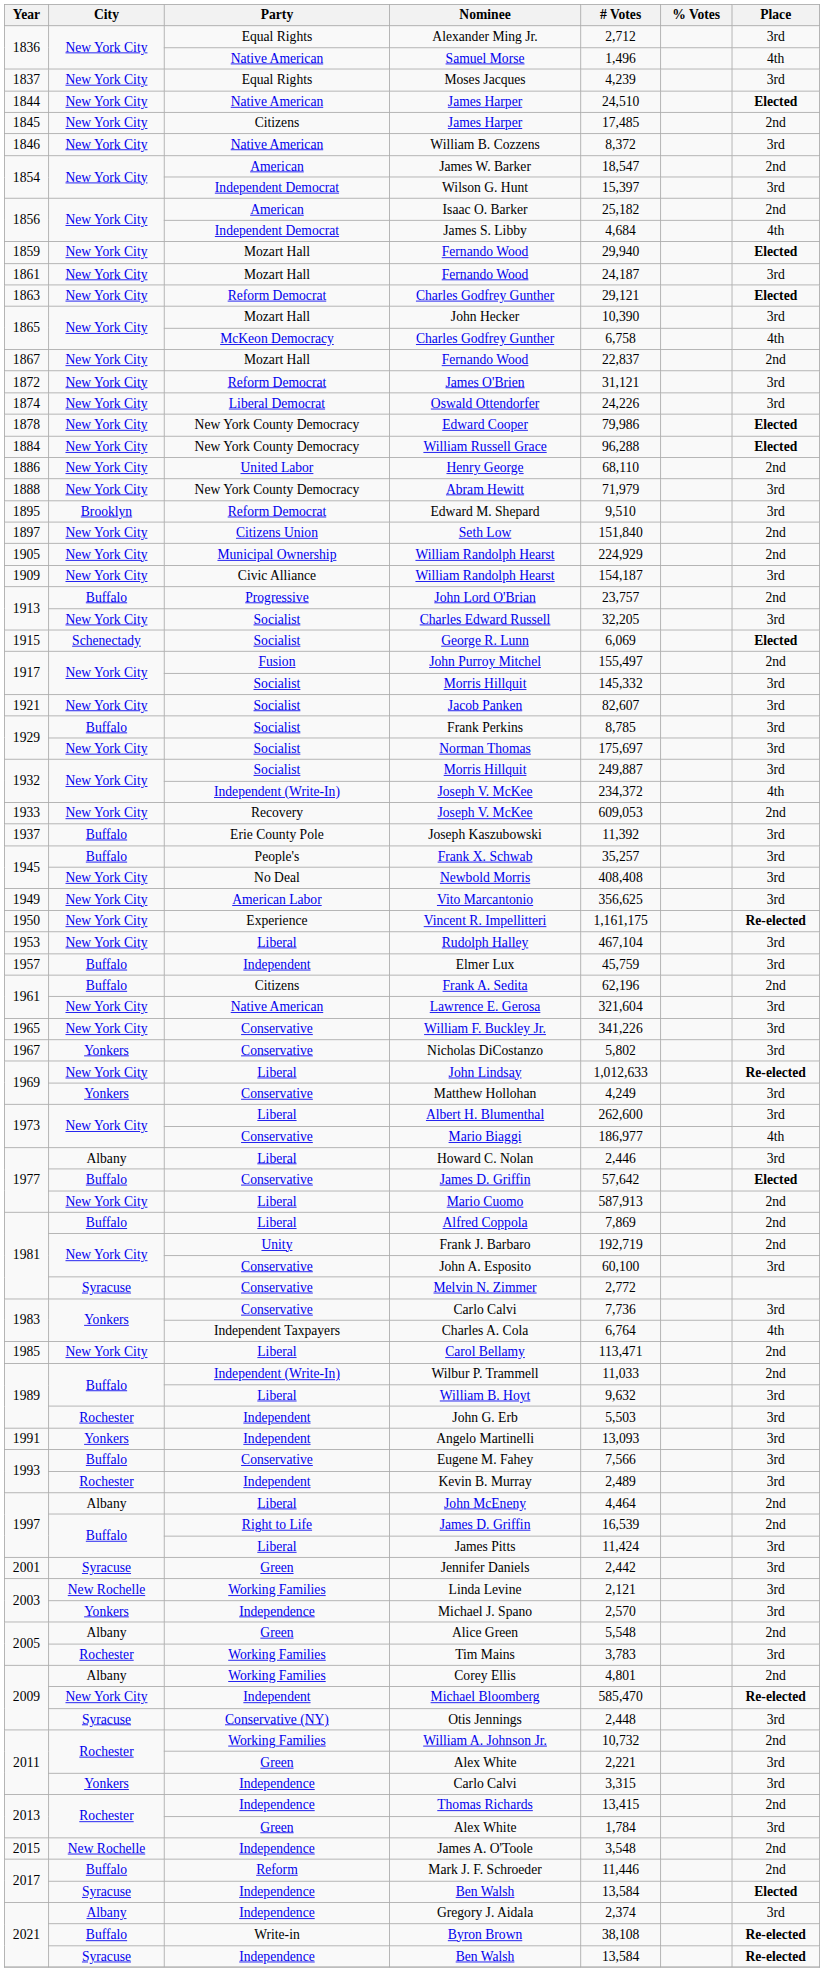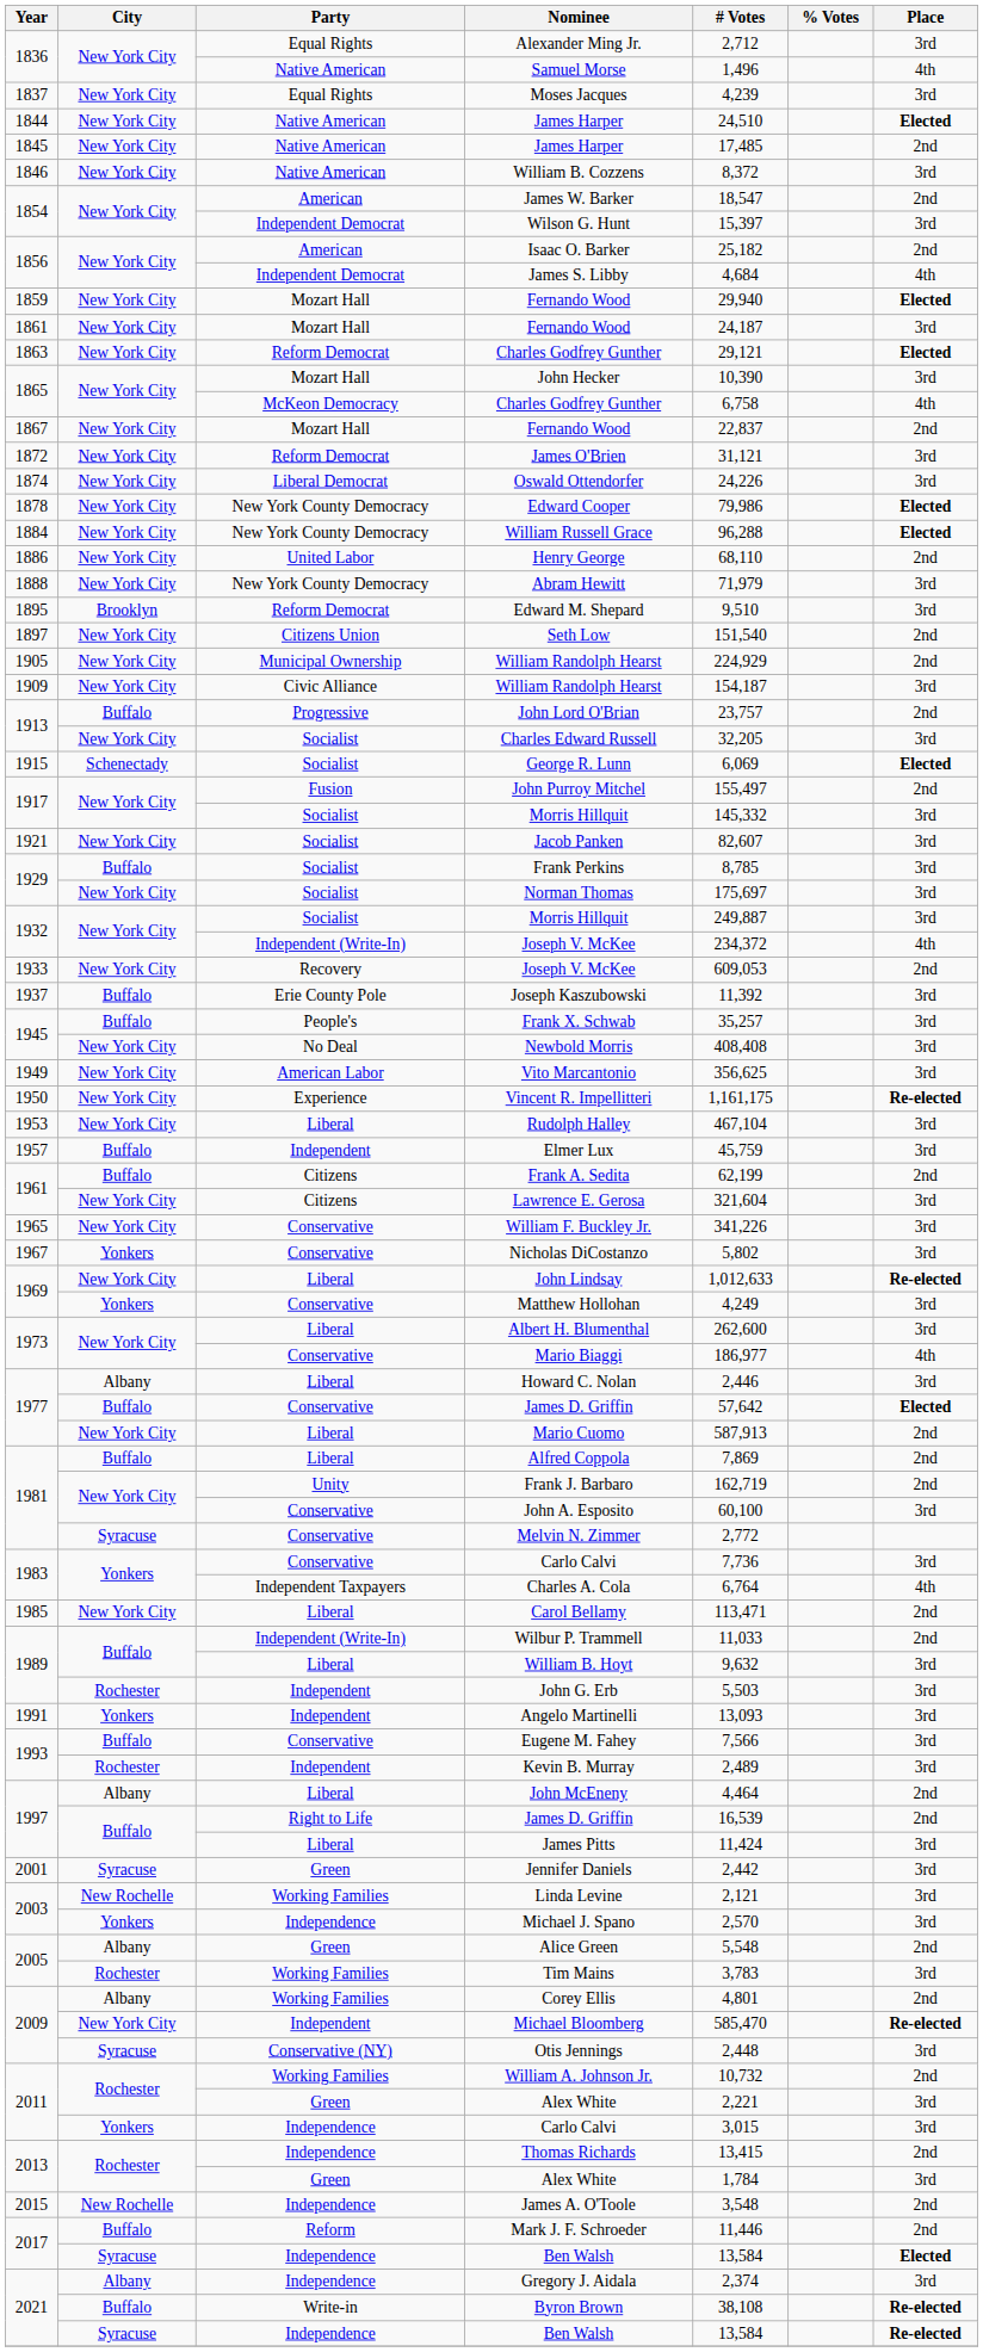 <table class="wikitable sortable mw-collapsible" style="text-align:center; width:60em;">
 <tr style="background:lightgrey;">
 <th>Year</th>
 <th>City</th>
 <th>Party</th>
 <th>Nominee</th>
 <th># Votes</th>
 <th>% Votes</th>
 <th>Place</th>
 </tr>
 <tr>
 <td rowspan=2>1836</td>
 <td rowspan=2><a href='#'>New York City</a></td>
 <td>Equal Rights</td>
 <td>Alexander Ming Jr.</td>
 <td>2,712</td>
 <td></td>
 <td>3rd</td>
 </tr>
 <tr>
 <td><a href='#'>Native American</a></td>
 <td><a href='#'>Samuel Morse</a></td>
 <td>1,496</td>
 <td></td>
 <td>4th</td>
 </tr>
 <tr>
 <td>1837</td>
 <td><a href='#'>New York City</a></td>
 <td>Equal Rights</td>
 <td>Moses Jacques</td>
 <td>4,239</td>
 <td></td>
 <td>3rd</td>
 </tr>
 <tr>
 <td>1844</td>
 <td><a href='#'>New York City</a></td>
 <td><a href='#'>Native American</a></td>
 <td><a href='#'>James Harper</a></td>
 <td>24,510</td>
 <td></td>
 <td data-sort-value="1st"><strong>Elected</strong></td>
 </tr>
 <tr>
 <td>1845</td>
 <td><a href='#'>New York City</a></td>
-<td>Citizens</td>
+<td><a href='#'>Native American</a></td>
 <td><a href='#'>James Harper</a></td>
 <td>17,485</td>
 <td></td>
 <td>2nd</td>
 </tr>
 <tr>
 <td>1846</td>
 <td><a href='#'>New York City</a></td>
 <td><a href='#'>Native American</a></td>
 <td>William B. Cozzens</td>
 <td>8,372</td>
 <td></td>
 <td>3rd</td>
 </tr>
 <tr>
 <td rowspan=2>1854</td>
 <td rowspan=2><a href='#'>New York City</a></td>
 <td><a href='#'>American</a></td>
 <td>James W. Barker</td>
 <td>18,547</td>
 <td></td>
 <td>2nd</td>
 </tr>
 <tr>
 <td><a href='#'>Independent Democrat</a></td>
 <td>Wilson G. Hunt</td>
 <td>15,397</td>
 <td></td>
 <td>3rd</td>
 </tr>
 <tr>
 <td rowspan=2>1856</td>
 <td rowspan=2><a href='#'>New York City</a></td>
 <td><a href='#'>American</a></td>
 <td>Isaac O. Barker</td>
 <td>25,182</td>
 <td></td>
 <td>2nd</td>
 </tr>
 <tr>
 <td><a href='#'>Independent Democrat</a></td>
 <td>James S. Libby</td>
 <td>4,684</td>
 <td></td>
 <td>4th</td>
 </tr>
 <tr>
 <td>1859</td>
 <td><a href='#'>New York City</a></td>
 <td>Mozart Hall</td>
 <td><a href='#'>Fernando Wood</a></td>
 <td>29,940</td>
 <td></td>
 <td data-sort-value="1st"><strong>Elected</strong></td>
 </tr>
 <tr>
 <td>1861</td>
 <td><a href='#'>New York City</a></td>
 <td>Mozart Hall</td>
 <td><a href='#'>Fernando Wood</a></td>
 <td>24,187</td>
 <td></td>
 <td>3rd</td>
 </tr>
 <tr>
 <td>1863</td>
 <td><a href='#'>New York City</a></td>
 <td><a href='#'>Reform Democrat</a></td>
 <td><a href='#'>Charles Godfrey Gunther</a></td>
 <td>29,121</td>
 <td></td>
 <td data-sort-value="1st"><strong>Elected</strong></td>
 </tr>
 <tr>
 <td rowspan=2>1865</td>
 <td rowspan=2><a href='#'>New York City</a></td>
 <td>Mozart Hall</td>
 <td>John Hecker</td>
 <td>10,390</td>
 <td></td>
 <td>3rd</td>
 </tr>
 <tr>
 <td><a href='#'>McKeon Democracy</a></td>
 <td><a href='#'>Charles Godfrey Gunther</a></td>
 <td>6,758</td>
 <td></td>
 <td>4th</td>
 </tr>
 <tr>
 <td>1867</td>
 <td><a href='#'>New York City</a></td>
 <td>Mozart Hall</td>
 <td><a href='#'>Fernando Wood</a></td>
 <td>22,837</td>
 <td></td>
 <td>2nd</td>
 </tr>
 <tr>
 <td>1872</td>
 <td><a href='#'>New York City</a></td>
 <td><a href='#'>Reform Democrat</a></td>
 <td><a href='#'>James O'Brien</a></td>
 <td>31,121</td>
 <td></td>
 <td>3rd</td>
 </tr>
 <tr>
 <td>1874</td>
 <td><a href='#'>New York City</a></td>
 <td><a href='#'>Liberal Democrat</a></td>
 <td><a href='#'>Oswald Ottendorfer</a></td>
 <td>24,226</td>
 <td></td>
 <td>3rd</td>
 </tr>
 <tr>
 <td>1878</td>
 <td><a href='#'>New York City</a></td>
 <td>New York County Democracy</td>
 <td><a href='#'>Edward Cooper</a></td>
 <td>79,986</td>
 <td></td>
 <td data-sort-value="1st"><strong>Elected</strong></td>
 </tr>
 <tr>
 <td>1884</td>
 <td><a href='#'>New York City</a></td>
 <td>New York County Democracy</td>
 <td><a href='#'>William Russell Grace</a></td>
 <td>96,288</td>
 <td></td>
 <td data-sort-value="1st"><strong>Elected</strong></td>
 </tr>
 <tr>
 <td>1886</td>
 <td><a href='#'>New York City</a></td>
 <td><a href='#'>United Labor</a></td>
 <td><a href='#'>Henry George</a></td>
 <td>68,110</td>
 <td></td>
 <td>2nd</td>
 </tr>
 <tr>
 <td>1888</td>
 <td><a href='#'>New York City</a></td>
 <td>New York County Democracy</td>
 <td><a href='#'>Abram Hewitt</a></td>
 <td>71,979</td>
 <td></td>
 <td>3rd</td>
 </tr>
 <tr>
 <td>1895</td>
 <td><a href='#'>Brooklyn</a></td>
 <td><a href='#'>Reform Democrat</a></td>
 <td>Edward M. Shepard</td>
 <td>9,510</td>
 <td></td>
 <td>3rd</td>
 </tr>
 <tr>
 <td>1897</td>
 <td><a href='#'>New York City</a></td>
 <td><a href='#'>Citizens Union</a></td>
 <td><a href='#'>Seth Low</a></td>
-<td>151,840</td>
+<td>151,540</td>
 <td></td>
 <td>2nd</td>
 </tr>
 <tr>
 <td>1905</td>
 <td><a href='#'>New York City</a></td>
 <td><a href='#'>Municipal Ownership</a></td>
 <td><a href='#'>William Randolph Hearst</a></td>
 <td>224,929</td>
 <td></td>
 <td>2nd</td>
 </tr>
 <tr>
 <td>1909</td>
 <td><a href='#'>New York City</a></td>
 <td>Civic Alliance</td>
 <td><a href='#'>William Randolph Hearst</a></td>
 <td>154,187</td>
 <td></td>
 <td>3rd</td>
 </tr>
 <tr>
 <td rowspan=2>1913</td>
 <td><a href='#'>Buffalo</a></td>
 <td><a href='#'>Progressive</a></td>
 <td><a href='#'>John Lord O'Brian</a></td>
 <td>23,757</td>
 <td></td>
 <td>2nd</td>
 </tr>
 <tr>
 <td><a href='#'>New York City</a></td>
 <td><a href='#'>Socialist</a></td>
 <td><a href='#'>Charles Edward Russell</a></td>
 <td>32,205</td>
 <td></td>
 <td>3rd</td>
 </tr>
 <tr>
 <td>1915</td>
 <td><a href='#'>Schenectady</a></td>
 <td><a href='#'>Socialist</a></td>
 <td><a href='#'>George R. Lunn</a></td>
 <td>6,069</td>
 <td></td>
 <td><strong>Elected</strong></td>
 </tr>
 <tr>
 <td rowspan=2>1917</td>
 <td rowspan=2><a href='#'>New York City</a></td>
 <td><a href='#'>Fusion</a></td>
 <td><a href='#'>John Purroy Mitchel</a></td>
 <td>155,497</td>
 <td></td>
 <td>2nd</td>
 </tr>
 <tr>
 <td><a href='#'>Socialist</a></td>
 <td><a href='#'>Morris Hillquit</a></td>
 <td>145,332</td>
 <td></td>
 <td>3rd</td>
 </tr>
 <tr>
 <td>1921</td>
 <td><a href='#'>New York City</a></td>
 <td><a href='#'>Socialist</a></td>
 <td><a href='#'>Jacob Panken</a></td>
 <td>82,607</td>
 <td></td>
 <td>3rd</td>
 </tr>
 <tr>
 <td rowspan="2">1929</td>
 <td><a href='#'>Buffalo</a></td>
 <td><a href='#'>Socialist</a></td>
 <td>Frank Perkins</td>
 <td>8,785</td>
 <td></td>
 <td>3rd</td>
 </tr>
 <tr>
 <td><a href='#'>New York City</a></td>
 <td><a href='#'>Socialist</a></td>
 <td><a href='#'>Norman Thomas</a></td>
 <td>175,697</td>
 <td></td>
 <td>3rd</td>
 </tr>
 <tr>
 <td rowspan=2>1932</td>
 <td rowspan=2><a href='#'>New York City</a></td>
 <td><a href='#'>Socialist</a></td>
 <td><a href='#'>Morris Hillquit</a></td>
 <td>249,887</td>
 <td></td>
 <td>3rd</td>
 </tr>
 <tr>
 <td><a href='#'>Independent (Write-In)</a></td>
 <td><a href='#'>Joseph V. McKee</a></td>
 <td>234,372</td>
 <td></td>
 <td>4th</td>
 </tr>
 <tr>
 <td>1933</td>
 <td><a href='#'>New York City</a></td>
 <td>Recovery</td>
 <td><a href='#'>Joseph V. McKee</a></td>
 <td>609,053</td>
 <td></td>
 <td>2nd</td>
 </tr>
 <tr>
 <td>1937</td>
 <td><a href='#'>Buffalo</a></td>
 <td>Erie County Pole</td>
 <td>Joseph Kaszubowski</td>
 <td>11,392</td>
 <td></td>
 <td>3rd</td>
 </tr>
 <tr>
 <td rowspan=2>1945</td>
 <td><a href='#'>Buffalo</a></td>
 <td>People's</td>
 <td><a href='#'>Frank X. Schwab</a></td>
 <td>35,257</td>
 <td></td>
 <td>3rd</td>
 </tr>
 <tr>
 <td><a href='#'>New York City</a></td>
 <td>No Deal</td>
 <td><a href='#'>Newbold Morris</a></td>
 <td>408,408</td>
 <td></td>
 <td>3rd</td>
 </tr>
 <tr>
 <td>1949</td>
 <td><a href='#'>New York City</a></td>
 <td><a href='#'>American Labor</a></td>
 <td><a href='#'>Vito Marcantonio</a></td>
 <td>356,625</td>
 <td></td>
 <td>3rd</td>
 </tr>
 <tr>
 <td>1950</td>
 <td><a href='#'>New York City</a></td>
 <td>Experience</td>
 <td><a href='#'>Vincent R. Impellitteri</a></td>
 <td>1,161,175</td>
 <td></td>
 <td data-sort-value="1st"><strong>Re-elected</strong></td>
 </tr>
 <tr>
 <td>1953</td>
 <td><a href='#'>New York City</a></td>
 <td><a href='#'>Liberal</a></td>
 <td><a href='#'>Rudolph Halley</a></td>
 <td>467,104</td>
 <td></td>
 <td>3rd</td>
 </tr>
 <tr>
 <td>1957</td>
 <td><a href='#'>Buffalo</a></td>
 <td><a href='#'>Independent</a></td>
 <td>Elmer Lux</td>
 <td>45,759</td>
 <td></td>
 <td>3rd</td>
 </tr>
 <tr>
 <td rowspan=2>1961</td>
 <td><a href='#'>Buffalo</a></td>
 <td>Citizens</td>
 <td><a href='#'>Frank A. Sedita</a></td>
-<td>62,196</td>
+<td>62,199</td>
 <td></td>
 <td>2nd</td>
 </tr>
 <tr>
 <td><a href='#'>New York City</a></td>
-<td><a href='#'>Native American</a></td>
+<td>Citizens</td>
 <td><a href='#'>Lawrence E. Gerosa</a></td>
 <td>321,604</td>
 <td></td>
 <td>3rd</td>
 </tr>
 <tr>
 <td>1965</td>
 <td><a href='#'>New York City</a></td>
 <td><a href='#'>Conservative</a></td>
 <td><a href='#'>William F. Buckley Jr.</a></td>
 <td>341,226</td>
 <td></td>
 <td>3rd</td>
 </tr>
 <tr>
 <td>1967</td>
 <td><a href='#'>Yonkers</a></td>
 <td><a href='#'>Conservative</a></td>
 <td>Nicholas DiCostanzo</td>
 <td>5,802</td>
 <td></td>
 <td>3rd</td>
 </tr>
 <tr>
 <td rowspan=2>1969</td>
 <td><a href='#'>New York City</a></td>
 <td><a href='#'>Liberal</a></td>
 <td><a href='#'>John Lindsay</a></td>
 <td>1,012,633</td>
 <td></td>
 <td data-sort-value="1st"><strong>Re-elected</strong></td>
 </tr>
 <tr>
 <td><a href='#'>Yonkers</a></td>
 <td><a href='#'>Conservative</a></td>
 <td>Matthew Hollohan</td>
 <td>4,249</td>
 <td></td>
 <td>3rd</td>
 </tr>
 <tr>
 <td rowspan=2>1973</td>
 <td rowspan=2><a href='#'>New York City</a></td>
 <td><a href='#'>Liberal</a></td>
 <td><a href='#'>Albert H. Blumenthal</a></td>
 <td>262,600</td>
 <td></td>
 <td>3rd</td>
 </tr>
 <tr>
 <td><a href='#'>Conservative</a></td>
 <td><a href='#'>Mario Biaggi</a></td>
 <td>186,977</td>
 <td></td>
 <td>4th</td>
 </tr>
 <tr>
 <td rowspan="3">1977</td>
 <td>Albany</td>
 <td><a href='#'>Liberal</a></td>
 <td>Howard C. Nolan</td>
 <td>2,446</td>
 <td></td>
 <td>3rd</td>
 </tr>
 <tr>
 <td><a href='#'>Buffalo</a></td>
 <td><a href='#'>Conservative</a></td>
 <td><a href='#'>James D. Griffin</a></td>
 <td>57,642</td>
 <td></td>
 <td data-sort-value="1st"><strong>Elected</strong></td>
 </tr>
 <tr>
 <td><a href='#'>New York City</a></td>
 <td><a href='#'>Liberal</a></td>
 <td><a href='#'>Mario Cuomo</a></td>
 <td>587,913</td>
 <td></td>
 <td>2nd</td>
 </tr>
 <tr>
 <td rowspan="4">1981</td>
 <td><a href='#'>Buffalo</a></td>
 <td><a href='#'>Liberal</a></td>
 <td><a href='#'>Alfred Coppola</a></td>
 <td>7,869</td>
 <td></td>
 <td>2nd</td>
 </tr>
 <tr>
 <td rowspan=2><a href='#'>New York City</a></td>
 <td><a href='#'>Unity</a></td>
 <td>Frank J. Barbaro</td>
-<td>192,719</td>
+<td>162,719</td>
 <td></td>
 <td>2nd</td>
 </tr>
 <tr>
 <td><a href='#'>Conservative</a></td>
 <td>John A. Esposito</td>
 <td>60,100</td>
 <td></td>
 <td>3rd</td>
 </tr>
 <tr>
 <td><a href='#'>Syracuse</a></td>
 <td><a href='#'>Conservative</a></td>
 <td><a href='#'>Melvin N. Zimmer</a></td>
 <td>2,772</td>
 <td></td>
 <td></td>
 </tr>
 <tr>
 <td rowspan=2>1983</td>
 <td rowspan=2><a href='#'>Yonkers</a></td>
 <td><a href='#'>Conservative</a></td>
 <td>Carlo Calvi</td>
 <td>7,736</td>
 <td></td>
 <td>3rd</td>
 </tr>
 <tr>
 <td>Independent Taxpayers</td>
 <td>Charles A. Cola</td>
 <td>6,764</td>
 <td></td>
 <td>4th</td>
 </tr>
 <tr>
 <td>1985</td>
 <td><a href='#'>New York City</a></td>
 <td><a href='#'>Liberal</a></td>
 <td><a href='#'>Carol Bellamy</a></td>
 <td>113,471</td>
 <td></td>
 <td>2nd</td>
 </tr>
 <tr>
 <td rowspan=3>1989</td>
 <td rowspan=2><a href='#'>Buffalo</a></td>
 <td><a href='#'>Independent (Write-In)</a></td>
 <td>Wilbur P. Trammell</td>
 <td>11,033</td>
 <td></td>
 <td>2nd</td>
 </tr>
 <tr>
 <td><a href='#'>Liberal</a></td>
 <td><a href='#'>William B. Hoyt</a></td>
 <td>9,632</td>
 <td></td>
 <td>3rd</td>
 </tr>
 <tr>
 <td><a href='#'>Rochester</a></td>
 <td><a href='#'>Independent</a></td>
 <td>John G. Erb</td>
 <td>5,503</td>
 <td></td>
 <td>3rd</td>
 </tr>
 <tr>
 <td>1991</td>
 <td><a href='#'>Yonkers</a></td>
 <td><a href='#'>Independent</a></td>
 <td>Angelo Martinelli</td>
 <td>13,093</td>
 <td></td>
 <td>3rd</td>
 </tr>
 <tr>
 <td rowspan=2>1993</td>
 <td><a href='#'>Buffalo</a></td>
 <td><a href='#'>Conservative</a></td>
 <td>Eugene M. Fahey</td>
 <td>7,566</td>
 <td></td>
 <td>3rd</td>
 </tr>
 <tr>
 <td><a href='#'>Rochester</a></td>
 <td><a href='#'>Independent</a></td>
 <td>Kevin B. Murray</td>
 <td>2,489</td>
 <td></td>
 <td>3rd</td>
 </tr>
 <tr>
 <td rowspan="3">1997</td>
 <td>Albany</td>
 <td><a href='#'>Liberal</a></td>
 <td><a href='#'>John McEneny</a></td>
 <td>4,464</td>
 <td></td>
 <td>2nd</td>
 </tr>
 <tr>
 <td rowspan="2"><a href='#'>Buffalo</a></td>
 <td><a href='#'>Right to Life</a></td>
 <td><a href='#'>James D. Griffin</a></td>
 <td>16,539</td>
 <td></td>
 <td>2nd</td>
 </tr>
 <tr>
 <td><a href='#'>Liberal</a></td>
 <td>James Pitts</td>
 <td>11,424</td>
 <td></td>
 <td>3rd</td>
 </tr>
 <tr>
 <td>2001</td>
 <td><a href='#'>Syracuse</a></td>
 <td><a href='#'>Green</a></td>
 <td>Jennifer Daniels</td>
 <td>2,442</td>
 <td></td>
 <td>3rd</td>
 </tr>
 <tr>
 <td rowspan="2">2003</td>
 <td><a href='#'>New Rochelle</a></td>
 <td><a href='#'>Working Families</a></td>
 <td>Linda Levine</td>
 <td>2,121</td>
 <td></td>
 <td>3rd</td>
 </tr>
 <tr>
 <td><a href='#'>Yonkers</a></td>
 <td><a href='#'>Independence</a></td>
 <td>Michael J. Spano</td>
 <td>2,570</td>
 <td></td>
 <td>3rd</td>
 </tr>
 <tr>
 <td rowspan="2">2005</td>
 <td>Albany</td>
 <td><a href='#'>Green</a></td>
 <td>Alice Green</td>
 <td>5,548</td>
 <td></td>
 <td>2nd</td>
 </tr>
 <tr>
 <td><a href='#'>Rochester</a></td>
 <td><a href='#'>Working Families</a></td>
 <td>Tim Mains</td>
 <td>3,783</td>
 <td></td>
 <td>3rd</td>
 </tr>
 <tr>
 <td rowspan="3">2009</td>
 <td>Albany</td>
 <td><a href='#'>Working Families</a></td>
 <td>Corey Ellis</td>
 <td>4,801</td>
 <td></td>
 <td>2nd</td>
 </tr>
 <tr>
 <td><a href='#'>New York City</a></td>
 <td><a href='#'>Independent</a></td>
 <td><a href='#'>Michael Bloomberg</a></td>
 <td>585,470</td>
 <td></td>
 <td data-sort-value="1st"><strong>Re-elected</strong></td>
 </tr>
 <tr>
 <td><a href='#'>Syracuse</a></td>
 <td><a href='#'>Conservative (NY)</a></td>
 <td>Otis Jennings</td>
 <td>2,448</td>
 <td></td>
 <td>3rd</td>
 </tr>
 <tr>
 <td rowspan=3>2011</td>
 <td rowspan=2><a href='#'>Rochester</a></td>
 <td><a href='#'>Working Families</a></td>
 <td><a href='#'>William A. Johnson Jr.</a></td>
 <td>10,732</td>
 <td></td>
 <td>2nd</td>
 </tr>
 <tr>
 <td><a href='#'>Green</a></td>
 <td>Alex White</td>
 <td>2,221</td>
 <td></td>
 <td>3rd</td>
 </tr>
 <tr>
 <td><a href='#'>Yonkers</a></td>
 <td><a href='#'>Independence</a></td>
 <td>Carlo Calvi</td>
-<td>3,315</td>
+<td>3,015</td>
 <td></td>
 <td>3rd</td>
 </tr>
 <tr>
 <td rowspan=2>2013</td>
 <td rowspan=2><a href='#'>Rochester</a></td>
 <td><a href='#'>Independence</a></td>
 <td><a href='#'>Thomas Richards</a></td>
 <td>13,415</td>
 <td></td>
 <td>2nd</td>
 </tr>
 <tr>
 <td><a href='#'>Green</a></td>
 <td>Alex White</td>
 <td>1,784</td>
 <td></td>
 <td>3rd</td>
 </tr>
 <tr>
 <td>2015</td>
 <td><a href='#'>New Rochelle</a></td>
 <td><a href='#'>Independence</a></td>
 <td>James A. O'Toole</td>
 <td>3,548</td>
 <td></td>
 <td>2nd</td>
 </tr>
 <tr>
 <td rowspan="2">2017</td>
 <td><a href='#'>Buffalo</a></td>
 <td><a href='#'>Reform</a></td>
 <td>Mark J. F. Schroeder</td>
 <td>11,446</td>
 <td></td>
 <td>2nd</td>
 </tr>
 <tr>
 <td><a href='#'>Syracuse</a></td>
 <td><a href='#'>Independence</a></td>
 <td><a href='#'>Ben Walsh</a></td>
 <td>13,584</td>
 <td></td>
 <td><strong>Elected</strong></td>
 </tr>
 <tr>
 <td rowspan="3">2021</td>
 <td><a href='#'>Albany</a></td>
 <td><a href='#'>Independence</a></td>
 <td>Gregory J. Aidala</td>
 <td>2,374</td>
 <td></td>
 <td>3rd</td>
 </tr>
 <tr>
 <td><a href='#'>Buffalo</a></td>
 <td>Write-in</td>
 <td><a href='#'>Byron Brown</a></td>
 <td>38,108</td>
 <td></td>
 <td><strong>Re-elected</strong></td>
 </tr>
 <tr>
 <td><a href='#'>Syracuse</a></td>
 <td><a href='#'>Independence</a></td>
 <td><a href='#'>Ben Walsh</a></td>
 <td>13,584</td>
 <td></td>
 <td><strong>Re-elected</strong></td>
 </tr>
 <tr>
 </tr>
 </table>
